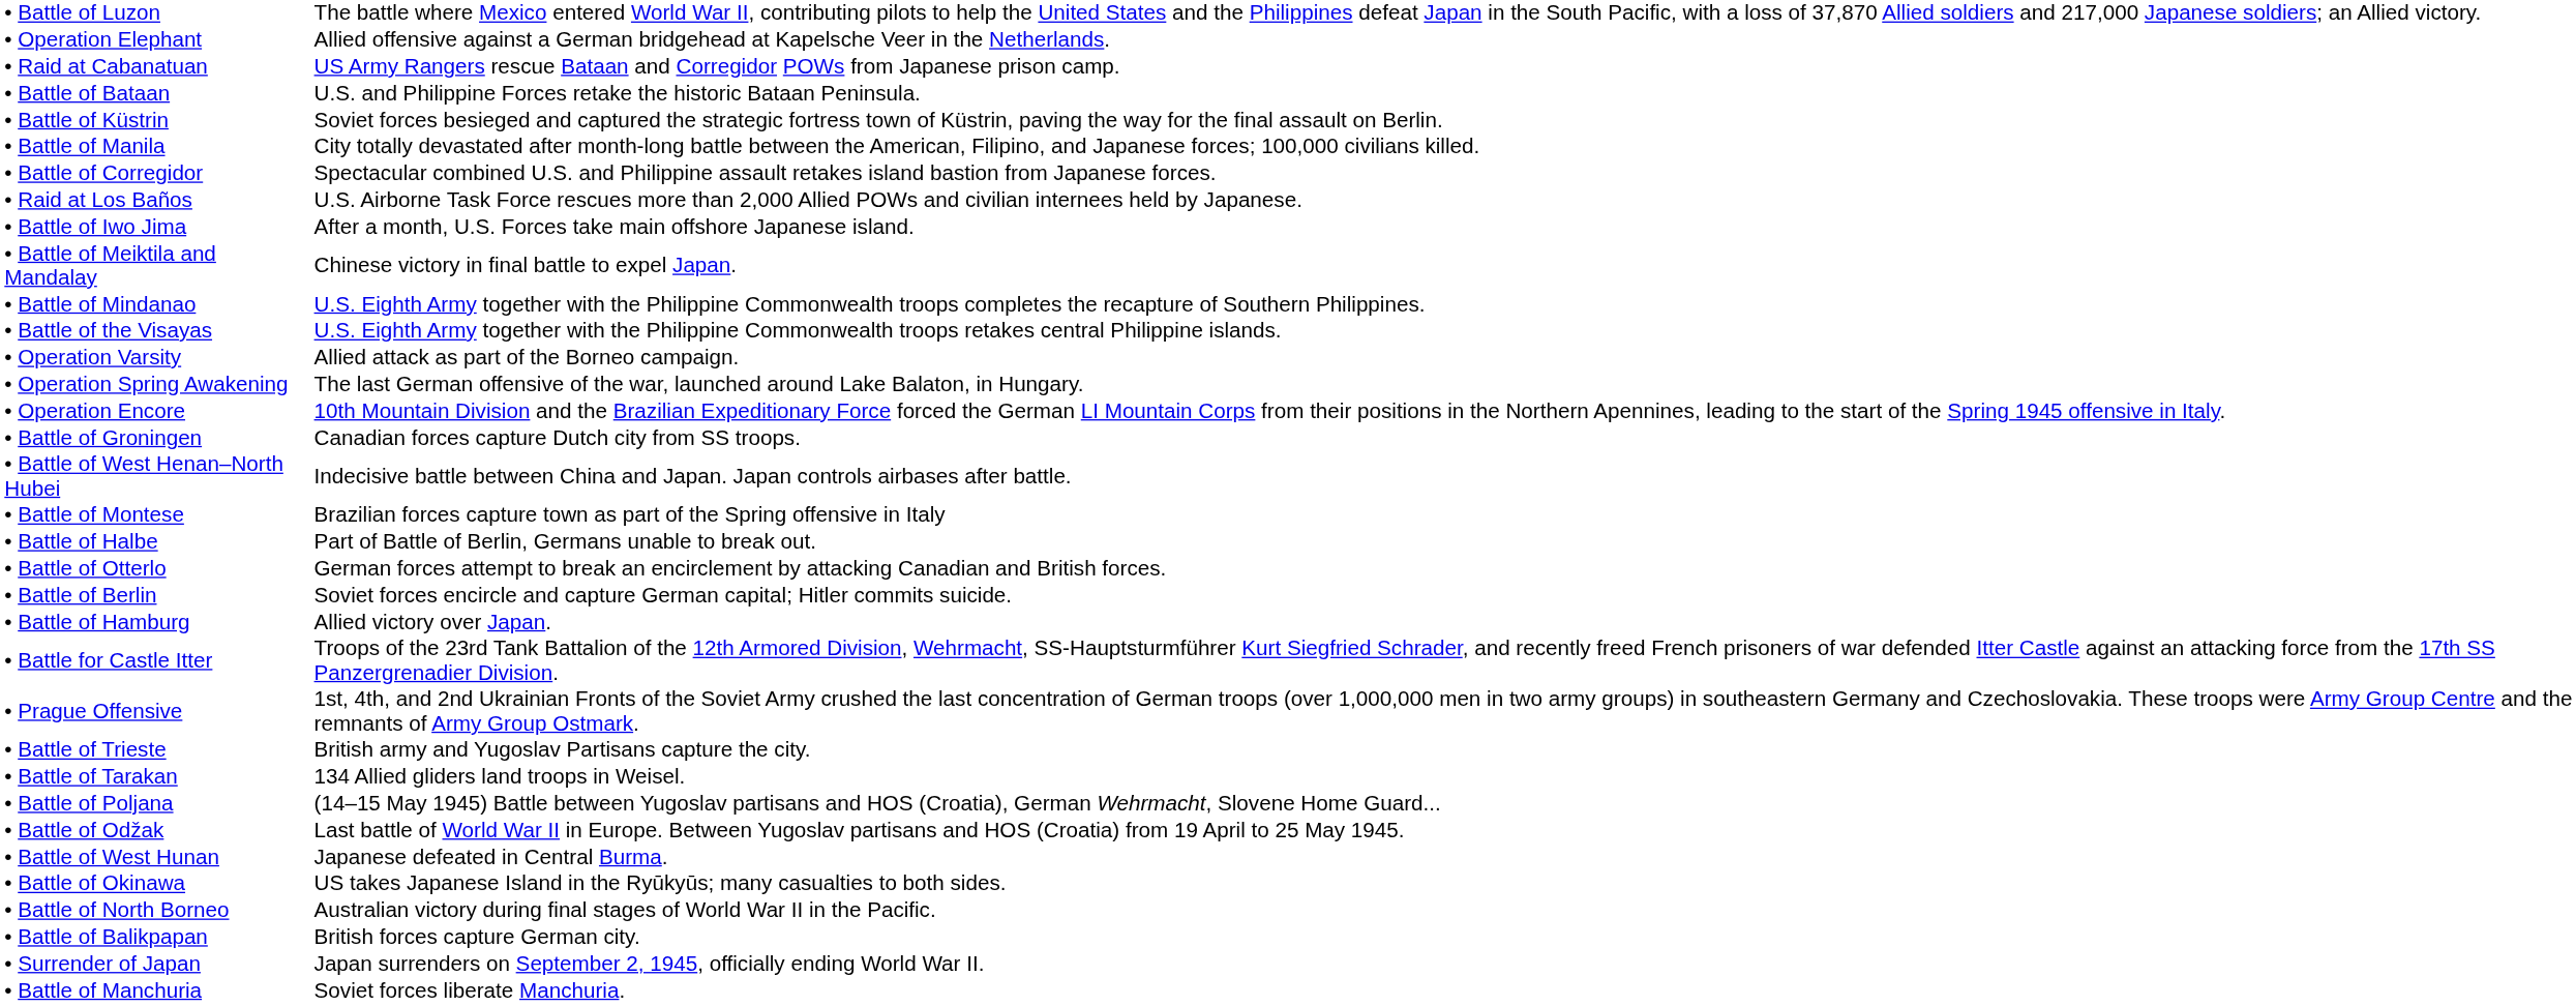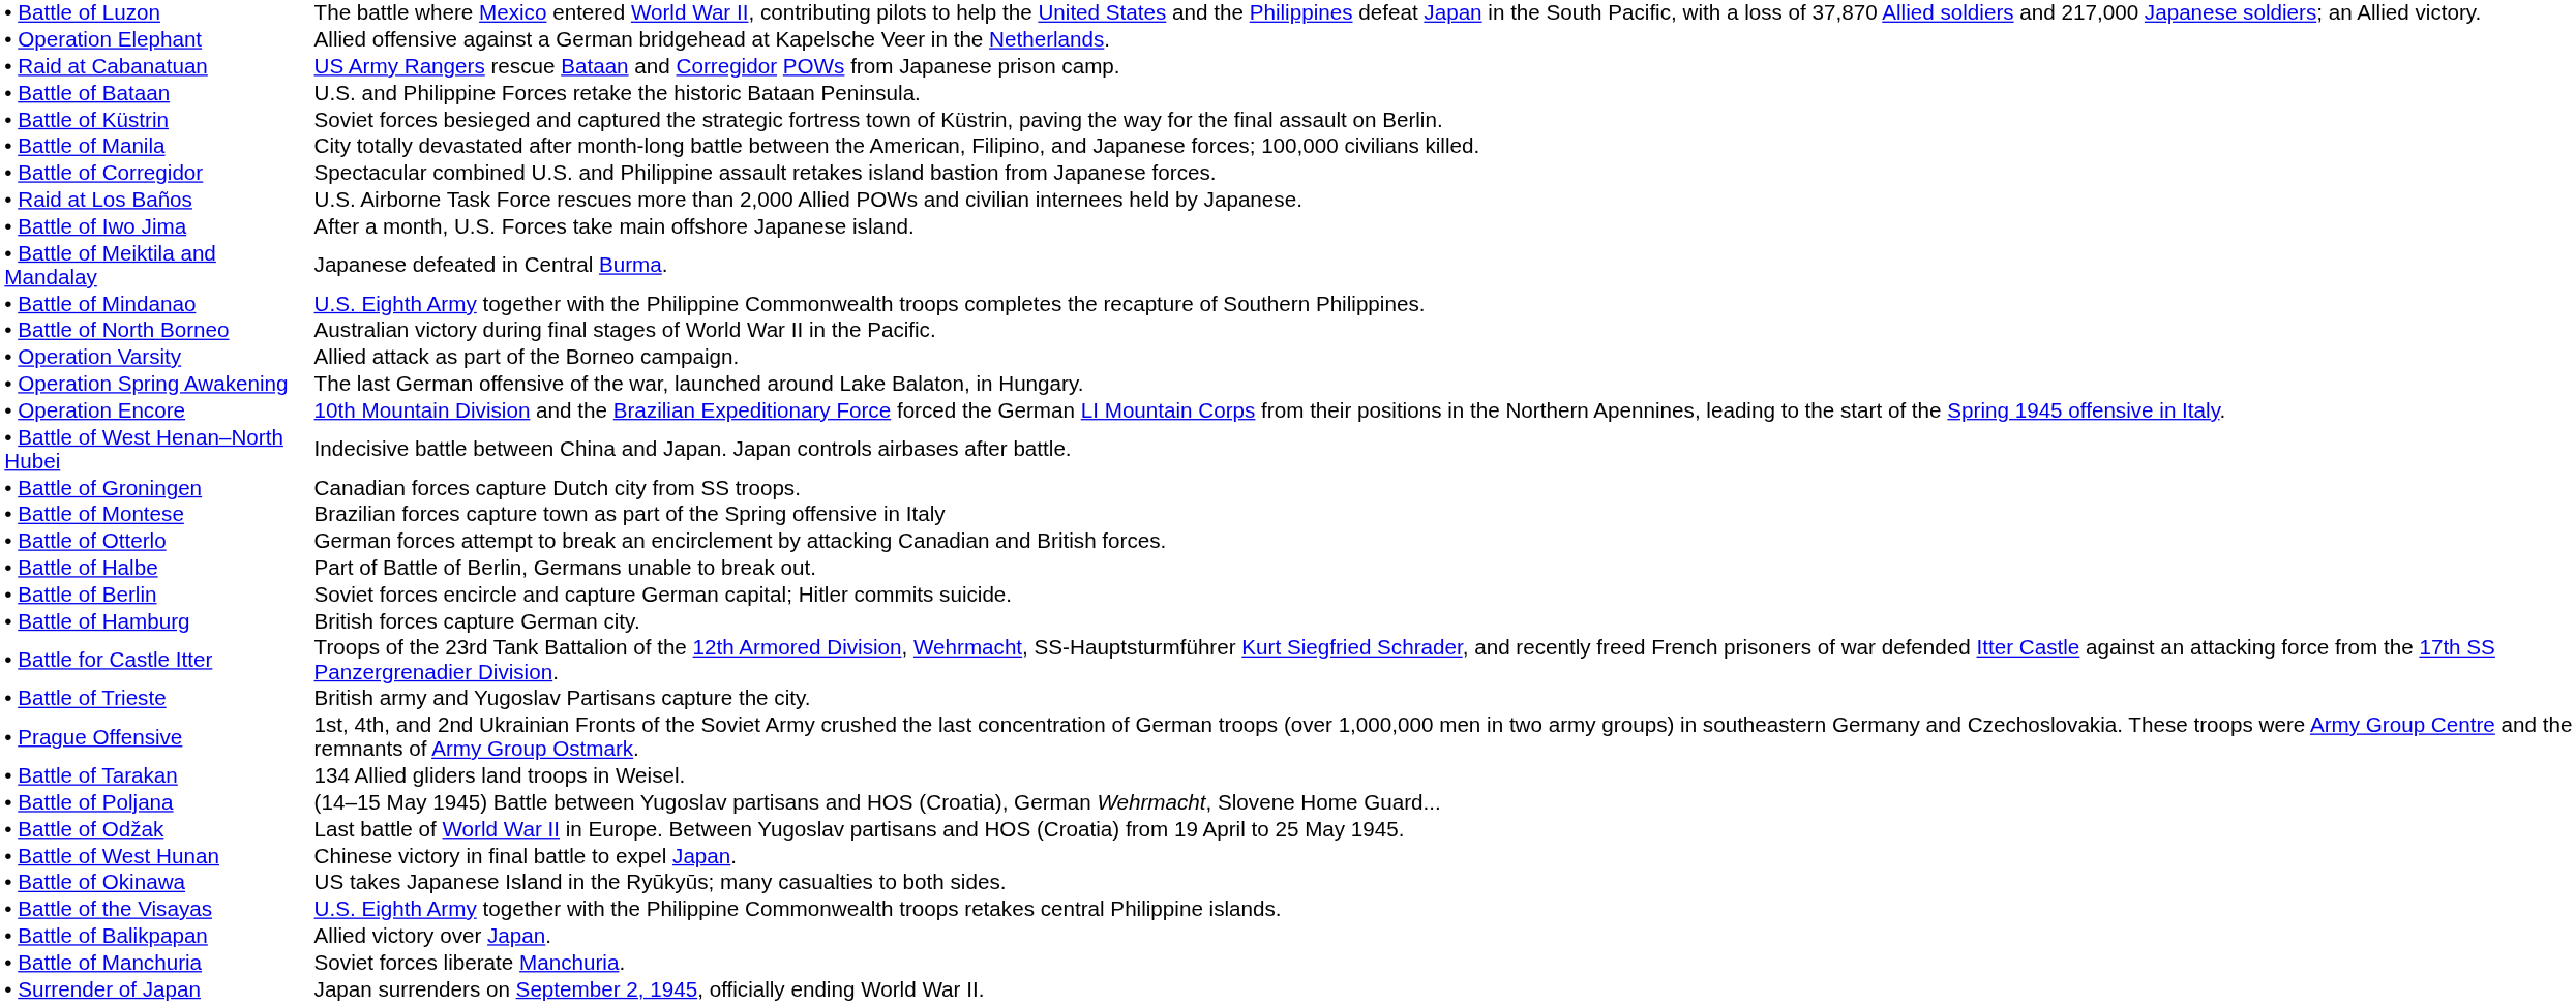 <table font-size:95%;" cellspacing="0">
 <tr>
 <td width="230px">• <a href='#'>Battle of Luzon</a></td>
 <td>The battle where <a href='#'>Mexico</a> entered <a href='#'>World War II</a>, contributing pilots to help the <a href='#'>United States</a> and the <a href='#'>Philippines</a> defeat <a href='#'>Japan</a> in the South Pacific, with a loss of 37,870 <a href='#'>Allied soldiers</a> and 217,000 <a href='#'>Japanese soldiers</a>; an Allied victory.</td>
 </tr>
 <tr>
 <td>• <a href='#'>Operation Elephant</a></td>
 <td>Allied offensive against a German bridgehead at Kapelsche Veer in the <a href='#'>Netherlands</a>.</td>
 </tr>
 <tr>
 <td>• <a href='#'>Raid at Cabanatuan</a></td>
 <td><a href='#'>US Army Rangers</a> rescue <a href='#'>Bataan</a> and <a href='#'>Corregidor</a> <a href='#'>POWs</a> from Japanese prison camp.</td>
 </tr>
 <tr>
 <td>• <a href='#'>Battle of Bataan</a></td>
 <td>U.S. and Philippine Forces retake the historic Bataan Peninsula.</td>
 </tr>
 <tr>
 <td>• <a href='#'>Battle of Küstrin</a></td>
 <td>Soviet forces besieged and captured the strategic fortress town of Küstrin, paving the way for the final assault on Berlin.</td>
 </tr>
 <tr>
 <td>• <a href='#'>Battle of Manila</a></td>
 <td>City totally devastated after month-long battle between the American, Filipino, and Japanese forces; 100,000 civilians killed.</td>
 </tr>
 <tr>
 <td>• <a href='#'>Battle of Corregidor</a></td>
 <td>Spectacular combined U.S. and Philippine assault retakes island bastion from Japanese forces.</td>
 </tr>
 <tr>
 <td>• <a href='#'>Raid at Los Baños</a></td>
 <td>U.S. Airborne Task Force rescues more than 2,000 Allied POWs and civilian internees held by Japanese.</td>
 </tr>
 <tr>
 <td>• <a href='#'>Battle of Iwo Jima</a></td>
 <td>After a month, U.S. Forces take main offshore Japanese island.</td>
 </tr>
 <tr>
 <td>• <a href='#'>Battle of Meiktila and Mandalay</a></td>
-<td>Chinese victory in final battle to expel <a href='#'>Japan</a>.</td>
+<td>Japanese defeated in Central <a href='#'>Burma</a>.</td>
 </tr>
 <tr>
 <td>• <a href='#'>Battle of Mindanao</a></td>
 <td><a href='#'>U.S. Eighth Army</a> together with the Philippine Commonwealth troops completes the recapture of Southern Philippines.</td>
 </tr>
 <tr>
-<td>• <a href='#'>Battle of the Visayas</a></td>
-<td><a href='#'>U.S. Eighth Army</a> together with the Philippine Commonwealth troops retakes central Philippine islands.</td>
+<td>• <a href='#'>Battle of North Borneo</a></td>
+<td>Australian victory during final stages of World War II in the Pacific.</td>
 </tr>
 <tr>
 <td>• <a href='#'>Operation Varsity</a></td>
 <td>Allied attack as part of the Borneo campaign.</td>
 </tr>
 <tr>
 <td>• <a href='#'>Operation Spring Awakening</a></td>
 <td>The last German offensive of the war, launched around Lake Balaton, in Hungary.</td>
 </tr>
 <tr>
 <td>• <a href='#'>Operation Encore</a></td>
 <td><a href='#'>10th Mountain Division</a> and the <a href='#'>Brazilian Expeditionary Force</a> forced the German <a href='#'>LI Mountain Corps</a> from their positions in the Northern Apennines, leading to the start of the <a href='#'>Spring 1945 offensive in Italy</a>.</td>
 </tr>
 <tr>
+<td>• <a href='#'>Battle of West Henan–North Hubei</a></td>
+<td>Indecisive battle between China and Japan. Japan controls airbases after battle.</td>
+</tr>
+<tr>
 <td>• <a href='#'>Battle of Groningen</a></td>
 <td>Canadian forces capture Dutch city from SS troops.</td>
-</tr>
-<tr>
-<td>• <a href='#'>Battle of West Henan–North Hubei</a></td>
-<td>Indecisive battle between China and Japan. Japan controls airbases after battle.</td>
 </tr>
 <tr>
 <td>• <a href='#'>Battle of Montese</a></td>
 <td>Brazilian forces capture town as part of the Spring offensive in Italy</td>
 </tr>
 <tr>
+<td>• <a href='#'>Battle of Otterlo</a></td>
+<td>German forces attempt to break an encirclement by attacking Canadian and British forces.</td>
+</tr>
+<tr>
 <td>• <a href='#'>Battle of Halbe</a></td>
 <td>Part of Battle of Berlin, Germans unable to break out.</td>
-</tr>
-<tr>
-<td>• <a href='#'>Battle of Otterlo</a></td>
-<td>German forces attempt to break an encirclement by attacking Canadian and British forces.</td>
 </tr>
 <tr>
 <td>• <a href='#'>Battle of Berlin</a></td>
 <td>Soviet forces encircle and capture German capital; Hitler commits suicide.</td>
 </tr>
 <tr>
 <td>• <a href='#'>Battle of Hamburg</a></td>
-<td>Allied victory over <a href='#'>Japan</a>.</td>
+<td>British forces capture German city.</td>
 </tr>
 <tr>
 <td>• <a href='#'>Battle for Castle Itter</a></td>
 <td>Troops of the 23rd Tank Battalion of the <a href='#'>12th Armored Division</a>, <a href='#'>Wehrmacht</a>, SS-Hauptsturmführer <a href='#'>Kurt Siegfried Schrader</a>, and recently freed French prisoners of war defended <a href='#'>Itter Castle</a> against an attacking force from the <a href='#'>17th SS Panzergrenadier Division</a>.</td>
 </tr>
 <tr>
+<td>• <a href='#'>Battle of Trieste</a></td>
+<td>British army and Yugoslav Partisans capture the city.</td>
+</tr>
+<tr>
 <td>• <a href='#'>Prague Offensive</a></td>
 <td>1st, 4th, and 2nd Ukrainian Fronts of the Soviet Army crushed the last concentration of German troops (over 1,000,000 men in two army groups) in southeastern Germany and Czechoslovakia. These troops were <a href='#'>Army Group Centre</a> and the remnants of <a href='#'>Army Group Ostmark</a>.</td>
-</tr>
-<tr>
-<td>• <a href='#'>Battle of Trieste</a></td>
-<td>British army and Yugoslav Partisans capture the city.</td>
 </tr>
 <tr>
 <td>• <a href='#'>Battle of Tarakan</a></td>
 <td>134 Allied gliders land troops in Weisel.</td>
 </tr>
 <tr>
 <td>• <a href='#'>Battle of Poljana</a></td>
 <td>(14–15 May 1945) Battle between Yugoslav partisans and HOS (Croatia), German <em>Wehrmacht</em>, Slovene Home Guard...</td>
 </tr>
 <tr>
 <td>• <a href='#'>Battle of Odžak</a></td>
 <td>Last battle of <a href='#'>World War II</a> in Europe. Between Yugoslav partisans and HOS (Croatia) from 19 April to 25 May 1945.</td>
 </tr>
 <tr>
 <td>• <a href='#'>Battle of West Hunan</a></td>
-<td>Japanese defeated in Central <a href='#'>Burma</a>.</td>
+<td>Chinese victory in final battle to expel <a href='#'>Japan</a>.</td>
 </tr>
 <tr>
 <td>• <a href='#'>Battle of Okinawa</a></td>
 <td>US takes Japanese Island in the Ryūkyūs; many casualties to both sides.</td>
 </tr>
 <tr>
-<td>• <a href='#'>Battle of North Borneo</a></td>
-<td>Australian victory during final stages of World War II in the Pacific.</td>
+<td>• <a href='#'>Battle of the Visayas</a></td>
+<td><a href='#'>U.S. Eighth Army</a> together with the Philippine Commonwealth troops retakes central Philippine islands.</td>
 </tr>
 <tr>
 <td>• <a href='#'>Battle of Balikpapan</a></td>
-<td>British forces capture German city.</td>
+<td>Allied victory over <a href='#'>Japan</a>.</td>
+</tr>
+<tr>
+<td>• <a href='#'>Battle of Manchuria</a></td>
+<td>Soviet forces liberate <a href='#'>Manchuria</a>.</td>
 </tr>
 <tr>
 <td>• <a href='#'>Surrender of Japan</a></td>
 <td>Japan surrenders on <a href='#'>September 2, 1945</a>, officially ending World War II.</td>
 </tr>
-<tr>
-<td>• <a href='#'>Battle of Manchuria</a></td>
-<td>Soviet forces liberate <a href='#'>Manchuria</a>.</td>
-</tr>
 </table>
